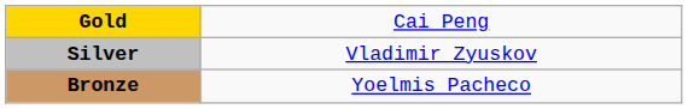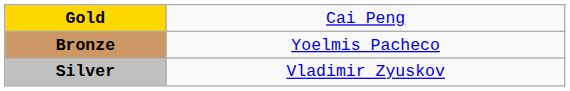 <table class="wikitable" style="text-align:center; " width="35%">
 <tr>
 <td bgcolor="gold"><strong>Gold</strong></td>
 <td><a href='#'>Cai Peng</a><br>  <small><em></em></small></td>
 </tr>
 <tr>
+<td bgcolor="CC9966"><strong>Bronze</strong></td>
+<td><a href='#'>Yoelmis Pacheco</a><br>  <small><em></em></small></td>
+</tr>
+<tr>
 <td bgcolor="silver"><strong>Silver</strong></td>
 <td><a href='#'>Vladimir Zyuskov</a><br>  <small><em></em></small></td>
 </tr>
-<tr>
-<td bgcolor="CC9966"><strong>Bronze</strong></td>
-<td><a href='#'>Yoelmis Pacheco</a><br>  <small><em></em></small></td>
-</tr>
 </table>
